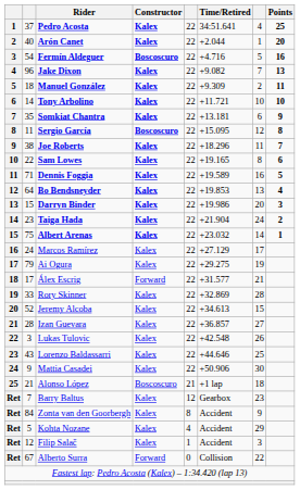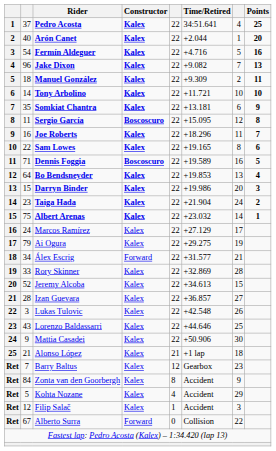 <table class="wikitable sortable" style="font-size: 85%;">
 <tr>
 <th scope="col"></th>
 <th scope="col"></th>
 <th scope="col">Rider</th>
 <th scope="col">Constructor</th>
 <th scope="col" class="unsortable"></th>
 <th scope="col" class="unsortable">Time/Retired</th>
 <th scope="col"></th>
 <th scope="col">Points</th>
 </tr>
 <tr>
 <th scope="row">1</th>
 <td align="center">37</td>
 <td data-sort-value="aco"> <strong><a href='#'>Pedro Acosta</a></strong></td>
 <td><strong><a href='#'>Kalex</a></strong></td>
 <td>22</td>
 <td>34:51.641</td>
 <td align="center">4</td>
 <td align="center"><strong>25</strong></td>
 </tr>
 <tr>
 <th scope="row">2</th>
 <td align="center">40</td>
 <td data-sort-value="can"> <strong><a href='#'>Arón Canet</a></strong></td>
 <td><strong><a href='#'>Kalex</a></strong></td>
 <td>22</td>
 <td>+2.044</td>
 <td align="center">1</td>
 <td align="center"><strong>20</strong></td>
 </tr>
 <tr>
 <th scope="row">3</th>
 <td align="center">54</td>
 <td data-sort-value="ald"> <strong><a href='#'>Fermín Aldeguer</a></strong></td>
-<td><strong><a href='#'>Boscoscuro</a></strong></td>
+<td><strong><a href='#'>Kalex</a></strong></td>
 <td>22</td>
 <td>+4.716</td>
 <td align="center">5</td>
 <td align="center"><strong>16</strong></td>
 </tr>
 <tr>
 <th scope="row">4</th>
 <td align="center">96</td>
 <td data-sort-value="dix"> <strong><a href='#'>Jake Dixon</a></strong></td>
 <td><strong><a href='#'>Kalex</a></strong></td>
 <td>22</td>
 <td>+9.082</td>
 <td align="center">7</td>
 <td align="center"><strong>13</strong></td>
 </tr>
 <tr>
 <th scope="row">5</th>
 <td align="center">18</td>
 <td data-sort-value="gon"> <strong><a href='#'>Manuel González</a></strong></td>
 <td><strong><a href='#'>Kalex</a></strong></td>
 <td>22</td>
 <td>+9.309</td>
 <td align="center">2</td>
 <td align="center"><strong>11</strong></td>
 </tr>
 <tr>
 <th scope="row">6</th>
 <td align="center">14</td>
 <td data-sort-value="arb"> <strong><a href='#'>Tony Arbolino</a></strong></td>
 <td><strong><a href='#'>Kalex</a></strong></td>
 <td>22</td>
 <td>+11.721</td>
 <td align="center">10</td>
 <td align="center"><strong>10</strong></td>
 </tr>
 <tr>
 <th scope="row">7</th>
 <td align="center">35</td>
 <td data-sort-value="cha"> <strong><a href='#'>Somkiat Chantra</a></strong></td>
 <td><strong><a href='#'>Kalex</a></strong></td>
 <td>22</td>
 <td>+13.181</td>
 <td align="center">6</td>
 <td align="center"><strong>9</strong></td>
 </tr>
 <tr>
 <th scope="row">8</th>
 <td align="center">11</td>
 <td data-sort-value="gar"> <strong><a href='#'>Sergio García</a></strong></td>
 <td><strong><a href='#'>Boscoscuro</a></strong></td>
 <td>22</td>
 <td>+15.095</td>
 <td align="center">12</td>
 <td align="center"><strong>8</strong></td>
 </tr>
 <tr>
 <th scope="row">9</th>
-<td align="center">38</td>
+<td align="center">16</td>
 <td data-sort-value="rob"> <strong><a href='#'>Joe Roberts</a></strong></td>
 <td><strong><a href='#'>Kalex</a></strong></td>
 <td>22</td>
 <td>+18.296</td>
 <td align="center">11</td>
 <td align="center"><strong>7</strong></td>
 </tr>
 <tr>
 <th scope="row">10</th>
 <td align="center">22</td>
 <td data-sort-value="low"> <strong><a href='#'>Sam Lowes</a></strong></td>
 <td><strong><a href='#'>Kalex</a></strong></td>
 <td>22</td>
 <td>+19.165</td>
 <td align="center">8</td>
 <td align="center"><strong>6</strong></td>
 </tr>
 <tr>
 <th scope="row">11</th>
 <td align="center">71</td>
 <td data-sort-value="fog"> <strong><a href='#'>Dennis Foggia</a></strong></td>
-<td><strong><a href='#'>Kalex</a></strong></td>
+<td><strong><a href='#'>Boscoscuro</a></strong></td>
 <td>22</td>
 <td>+19.589</td>
 <td align="center">16</td>
 <td align="center"><strong>5</strong></td>
 </tr>
 <tr>
 <th scope="row">12</th>
 <td align="center">64</td>
 <td data-sort-value="ben"> <strong><a href='#'>Bo Bendsneyder</a></strong></td>
 <td><strong><a href='#'>Kalex</a></strong></td>
 <td>22</td>
 <td>+19.853</td>
 <td align="center">13</td>
 <td align="center"><strong>4</strong></td>
 </tr>
 <tr>
 <th scope="row">13</th>
 <td align="center">15</td>
 <td data-sort-value="bin"> <strong><a href='#'>Darryn Binder</a></strong></td>
 <td><strong><a href='#'>Kalex</a></strong></td>
 <td>22</td>
 <td>+19.986</td>
 <td align="center">20</td>
 <td align="center"><strong>3</strong></td>
 </tr>
 <tr>
 <th scope="row">14</th>
 <td align="center">23</td>
 <td data-sort-value="had"> <strong><a href='#'>Taiga Hada</a></strong></td>
 <td><strong><a href='#'>Kalex</a></strong></td>
 <td>22</td>
 <td>+21.904</td>
 <td align="center">24</td>
 <td align="center"><strong>2</strong></td>
 </tr>
 <tr>
 <th scope="row">15</th>
 <td align="center">75</td>
 <td data-sort-value="are"> <strong><a href='#'>Albert Arenas</a></strong></td>
 <td><strong><a href='#'>Kalex</a></strong></td>
 <td>22</td>
 <td>+23.032</td>
 <td align="center">14</td>
 <td align="center"><strong>1</strong></td>
 </tr>
 <tr>
 <th scope="row">16</th>
 <td align="center">24</td>
 <td data-sort-value="ram"> <a href='#'>Marcos Ramírez</a></td>
 <td><a href='#'>Kalex</a></td>
 <td>22</td>
 <td>+27.129</td>
 <td align="center">17</td>
 <td align="center"></td>
 </tr>
 <tr>
 <th scope="row">17</th>
 <td align="center">79</td>
 <td data-sort-value="ogu"> <a href='#'>Ai Ogura</a></td>
 <td><a href='#'>Kalex</a></td>
 <td>22</td>
 <td>+29.275</td>
 <td align="center">19</td>
 <td align="center"></td>
 </tr>
 <tr>
 <th scope="row">18</th>
-<td align="center">17</td>
+<td align="center">34</td>
 <td data-sort-value="esc"> <a href='#'>Álex Escrig</a></td>
 <td><a href='#'>Forward</a></td>
 <td>22</td>
 <td>+31.577</td>
 <td align="center">21</td>
 <td align="center"></td>
 </tr>
 <tr>
 <th scope="row">19</th>
 <td align="center">33</td>
 <td data-sort-value="ski"> <a href='#'>Rory Skinner</a></td>
 <td><a href='#'>Kalex</a></td>
 <td>22</td>
 <td>+32.869</td>
 <td align="center">28</td>
 <td></td>
 </tr>
 <tr>
 <th scope="row">20</th>
 <td align="center">52</td>
 <td data-sort-value="alc"> <a href='#'>Jeremy Alcoba</a></td>
 <td><a href='#'>Kalex</a></td>
 <td>22</td>
 <td>+34.613</td>
 <td align="center">15</td>
 <td align="center"></td>
 </tr>
 <tr>
 <th scope="row">21</th>
 <td align="center">28</td>
 <td data-sort-value="gue"> <a href='#'>Izan Guevara</a></td>
 <td><a href='#'>Kalex</a></td>
 <td>22</td>
 <td>+36.857</td>
 <td align="center">27</td>
 <td align="center"></td>
 </tr>
 <tr>
 <th scope="row">22</th>
 <td align="center">3</td>
 <td data-sort-value="tul"> <a href='#'>Lukas Tulovic</a></td>
 <td><a href='#'>Kalex</a></td>
 <td>22</td>
 <td>+42.548</td>
 <td align="center">26</td>
 <td align="center"></td>
 </tr>
 <tr>
 <th scope="row">23</th>
 <td align="center">43</td>
 <td data-sort-value="bal"> <a href='#'>Lorenzo Baldassarri</a></td>
 <td><a href='#'>Kalex</a></td>
 <td>22</td>
 <td>+44.646</td>
 <td align="center">25</td>
 <td></td>
 </tr>
 <tr>
 <th scope="row">24</th>
 <td align="center">9</td>
 <td data-sort-value="cas"> <a href='#'>Mattia Casadei</a></td>
 <td><a href='#'>Kalex</a></td>
 <td>22</td>
 <td>+50.906</td>
 <td align="center">30</td>
 <td align="center"></td>
 </tr>
 <tr>
 <th scope="row">25</th>
 <td align="center">21</td>
 <td data-sort-value="lop"> <a href='#'>Alonso López</a></td>
-<td><a href='#'>Boscoscuro</a></td>
+<td><a href='#'>Kalex</a></td>
 <td>21</td>
 <td>+1 lap</td>
 <td align="center">18</td>
 <td align="center"></td>
 </tr>
 <tr>
 <th scope="row">Ret</th>
 <td align="center">7</td>
 <td data-sort-value="bal"> <a href='#'>Barry Baltus</a></td>
 <td><a href='#'>Kalex</a></td>
 <td>12</td>
 <td>Gearbox</td>
 <td align="center">23</td>
 <td align="center"></td>
 </tr>
 <tr>
 <th scope="row">Ret</th>
 <td align="center">84</td>
 <td data-sort-value="goo"> <a href='#'>Zonta van den Goorbergh</a></td>
 <td><a href='#'>Kalex</a></td>
 <td>8</td>
 <td>Accident</td>
 <td align="center">9</td>
 <td align="center"></td>
 </tr>
 <tr>
 <th scope="row">Ret</th>
 <td align="center">5</td>
 <td data-sort-value="noz"> <a href='#'>Kohta Nozane</a></td>
 <td><a href='#'>Kalex</a></td>
 <td>4</td>
 <td>Accident</td>
 <td align="center">29</td>
 <td></td>
 </tr>
 <tr>
 <th scope="row">Ret</th>
 <td align="center">12</td>
 <td data-sort-value="sal"> <a href='#'>Filip Salač</a></td>
 <td><a href='#'>Kalex</a></td>
 <td>1</td>
 <td>Accident</td>
 <td align="center">3</td>
 <td align="center"></td>
 </tr>
 <tr>
 <th scope="row">Ret</th>
 <td align="center">67</td>
 <td data-sort-value="sur"> <a href='#'>Alberto Surra</a></td>
 <td><a href='#'>Forward</a></td>
 <td>0</td>
 <td>Collision</td>
 <td align="center">22</td>
 <td></td>
 </tr>
 <tr class="sortbottom">
 <td colspan="8" style="text-align:center"><em><a href='#'>Fastest lap</a>:  <a href='#'>Pedro Acosta</a> (<a href='#'>Kalex</a>) – 1:34.420 (lap 13)</em></td>
 </tr>
 <tr>
 <th colspan=8></th>
 </tr>
 </table>
